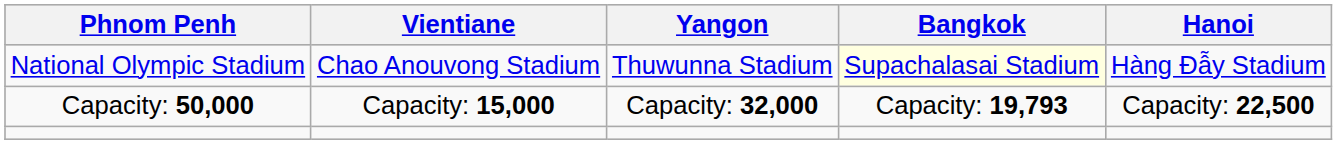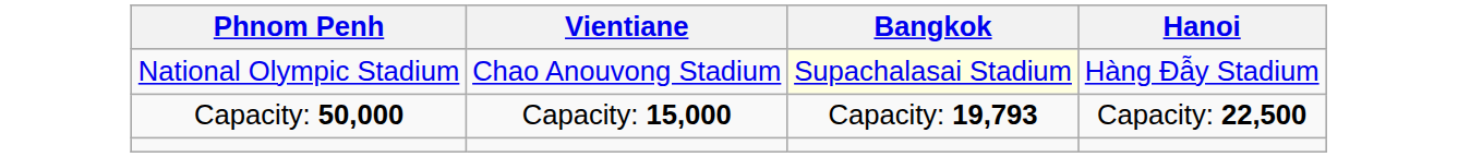 <table class="wikitable" style="text-align:center;margin: 1em auto;">
 <tr>
 <th> <a href='#'>Phnom Penh</a></th>
 <th> <a href='#'>Vientiane</a></th>
-<th> <a href='#'>Yangon</a></th>
 <th> <a href='#'>Bangkok</a></th>
 <th> <a href='#'>Hanoi</a></th>
 </tr>
 <tr>
 <td><a href='#'>National Olympic Stadium</a></td>
 <td><a href='#'>Chao Anouvong Stadium</a></td>
-<td><a href='#'>Thuwunna Stadium</a></td>
 <td style="background: lightyellow;"><a href='#'>Supachalasai Stadium</a></td>
 <td><a href='#'>Hàng Đẫy Stadium</a></td>
 </tr>
 <tr>
 <td>Capacity: <strong>50,000</strong></td>
 <td>Capacity: <strong>15,000</strong></td>
-<td>Capacity: <strong>32,000</strong></td>
 <td>Capacity: <strong>19,793</strong></td>
 <td>Capacity: <strong>22,500</strong></td>
 </tr>
 <tr>
 <td></td>
 <td></td>
 <td></td>
 <td></td>
-<td></td>
 </tr>
 </table>
